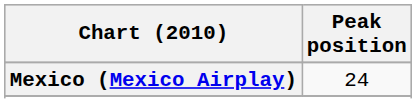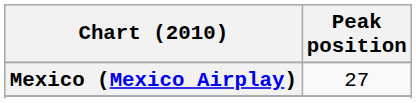 <table class="wikitable sortable plainrowheaders" style="text-align:center">
 <tr>
 <th scope="col">Chart (2010)</th>
 <th scope="col">Peak<br> position</th>
 </tr>
 <tr>
 </tr>
 <tr>
 </tr>
 <tr>
 </tr>
 <tr>
 </tr>
 <tr>
 </tr>
 <tr>
 </tr>
 <tr>
 <th scope="row">Mexico (<a href='#'>Mexico Airplay</a>)</th>
-<td>24</td>
+<td>27</td>
 </tr>
 <tr>
 </tr>
 <tr>
 </tr>
 <tr>
 </tr>
 <tr>
 </tr>
 <tr>
 </tr>
 </table>
